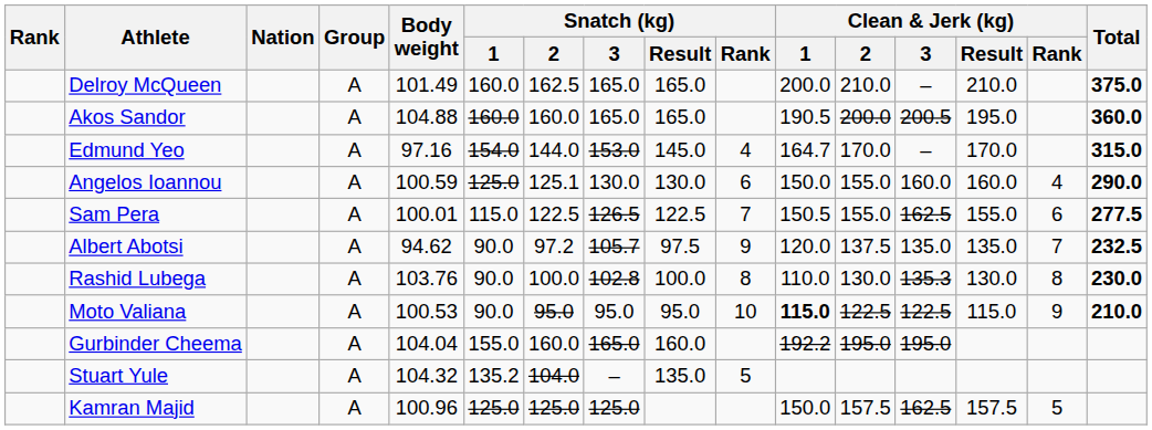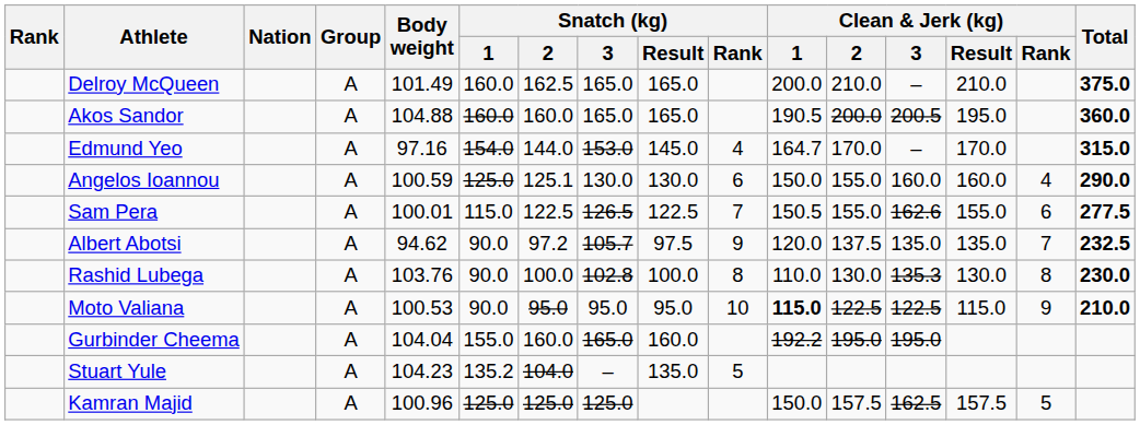 <table class="wikitable sortable" style="text-align:center;">
 <tr>
 <th rowspan=2>Rank</th>
 <th rowspan=2>Athlete</th>
 <th rowspan=2>Nation</th>
 <th rowspan=2>Group</th>
 <th rowspan=2>Body<br>weight</th>
 <th colspan=5>Snatch (kg)</th>
 <th colspan=5>Clean & Jerk (kg)</th>
 <th rowspan=2>Total</th>
 </tr>
 <tr>
 <th>1</th>
 <th>2</th>
 <th>3</th>
 <th>Result</th>
 <th>Rank</th>
 <th>1</th>
 <th>2</th>
 <th>3</th>
 <th>Result</th>
 <th>Rank</th>
 </tr>
 <tr>
 <td></td>
 <td align=left><a href='#'>Delroy McQueen</a></td>
 <td align=left></td>
 <td>A</td>
 <td>101.49</td>
 <td>160.0</td>
 <td>162.5</td>
 <td>165.0</td>
 <td>165.0</td>
 <td></td>
 <td>200.0</td>
 <td>210.0</td>
 <td>–</td>
 <td>210.0</td>
 <td></td>
 <td><strong>375.0</strong></td>
 </tr>
 <tr>
 <td></td>
 <td align=left><a href='#'>Akos Sandor</a></td>
 <td align=left></td>
 <td>A</td>
 <td>104.88</td>
 <td><s>160.0</s></td>
 <td>160.0</td>
 <td>165.0</td>
 <td>165.0</td>
 <td></td>
 <td>190.5</td>
 <td><s>200.0</s></td>
 <td><s>200.5</s></td>
 <td>195.0</td>
 <td></td>
 <td><strong>360.0</strong></td>
 </tr>
 <tr>
 <td></td>
 <td align=left><a href='#'>Edmund Yeo</a></td>
 <td align=left></td>
 <td>A</td>
 <td>97.16</td>
 <td><s>154.0</s></td>
 <td>144.0</td>
 <td><s>153.0</s></td>
 <td>145.0</td>
 <td>4</td>
 <td>164.7</td>
 <td>170.0</td>
 <td>–</td>
 <td>170.0</td>
 <td></td>
 <td><strong>315.0</strong></td>
 </tr>
 <tr>
 <td></td>
 <td align=left><a href='#'>Angelos Ioannou</a></td>
 <td align=left></td>
 <td>A</td>
 <td>100.59</td>
 <td><s>125.0</s></td>
 <td>125.1</td>
 <td>130.0</td>
 <td>130.0</td>
 <td>6</td>
 <td>150.0</td>
 <td>155.0</td>
 <td>160.0</td>
 <td>160.0</td>
 <td>4</td>
 <td><strong>290.0</strong></td>
 </tr>
 <tr>
 <td></td>
 <td align=left><a href='#'>Sam Pera</a></td>
 <td align=left></td>
 <td>A</td>
 <td>100.01</td>
 <td>115.0</td>
 <td>122.5</td>
 <td><s>126.5</s></td>
 <td>122.5</td>
 <td>7</td>
 <td>150.5</td>
 <td>155.0</td>
-<td><s>162.5</s></td>
+<td><s>162.6</s></td>
 <td>155.0</td>
 <td>6</td>
 <td><strong>277.5</strong></td>
 </tr>
 <tr>
 <td></td>
 <td align=left><a href='#'>Albert Abotsi</a></td>
 <td align=left></td>
 <td>A</td>
 <td>94.62</td>
 <td>90.0</td>
 <td>97.2</td>
 <td><s>105.7</s></td>
 <td>97.5</td>
 <td>9</td>
 <td>120.0</td>
 <td>137.5</td>
 <td>135.0</td>
 <td>135.0</td>
 <td>7</td>
 <td><strong>232.5</strong></td>
 </tr>
 <tr>
 <td></td>
 <td align=left><a href='#'>Rashid Lubega</a></td>
 <td align=left></td>
 <td>A</td>
 <td>103.76</td>
 <td>90.0</td>
 <td>100.0</td>
 <td><s>102.8</s></td>
 <td>100.0</td>
 <td>8</td>
 <td>110.0</td>
 <td>130.0</td>
 <td><s>135.3</s></td>
 <td>130.0</td>
 <td>8</td>
 <td><strong>230.0</strong></td>
 </tr>
 <tr>
 <td></td>
 <td align=left><a href='#'>Moto Valiana</a></td>
 <td align=left></td>
 <td>A</td>
 <td>100.53</td>
 <td>90.0</td>
 <td><s>95.0</s></td>
 <td>95.0</td>
 <td>95.0</td>
 <td>10</td>
 <td><strong>115.0</strong></td>
 <td><s>122.5</s></td>
 <td><s>122.5</s></td>
 <td>115.0</td>
 <td>9</td>
 <td><strong>210.0</strong></td>
 </tr>
 <tr>
 <td></td>
 <td align=left><a href='#'>Gurbinder Cheema</a></td>
 <td align=left></td>
 <td>A</td>
 <td>104.04</td>
 <td>155.0</td>
 <td>160.0</td>
 <td><s>165.0</s></td>
 <td>160.0</td>
 <td></td>
 <td><s>192.2</s></td>
 <td><s>195.0</s></td>
 <td><s>195.0</s></td>
 <td></td>
 <td></td>
 <td></td>
 </tr>
 <tr>
 <td></td>
 <td align=left><a href='#'>Stuart Yule</a></td>
 <td align=left></td>
 <td>A</td>
-<td>104.32</td>
+<td>104.23</td>
 <td>135.2</td>
 <td><s>104.0</s></td>
 <td>–</td>
 <td>135.0</td>
 <td>5</td>
 <td></td>
 <td></td>
 <td></td>
 <td></td>
 <td></td>
 <td></td>
 </tr>
 <tr>
 <td></td>
 <td align=left><a href='#'>Kamran Majid</a></td>
 <td align=left></td>
 <td>A</td>
 <td>100.96</td>
 <td><s>125.0</s></td>
 <td><s>125.0</s></td>
 <td><s>125.0</s></td>
 <td></td>
 <td></td>
 <td>150.0</td>
 <td>157.5</td>
 <td><s>162.5</s></td>
 <td>157.5</td>
 <td>5</td>
 <td></td>
 </tr>
 </table>
